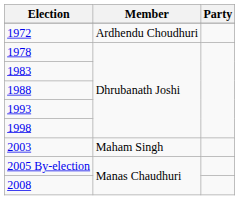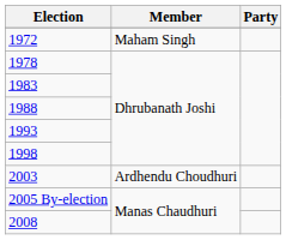 <table class="wikitable sortable">
 <tr>
 <th>Election</th>
 <th>Member</th>
 <th colspan=2>Party</th>
 </tr>
 <tr>
 </tr>
 <tr>
 </tr>
 <tr>
 </tr>
 <tr>
 <td><a href='#'>1972</a></td>
-<td>Ardhendu Choudhuri</td>
+<td>Maham Singh</td>
 <td></td>
 </tr>
 <tr>
 <td><a href='#'>1978</a></td>
 <td rowspan=5>Dhrubanath Joshi</td>
 </tr>
 <tr>
 <td><a href='#'>1983</a></td>
 </tr>
 <tr>
 <td><a href='#'>1988</a></td>
 </tr>
 <tr>
 <td><a href='#'>1993</a></td>
 </tr>
 <tr>
 <td><a href='#'>1998</a></td>
 </tr>
 <tr>
 <td><a href='#'>2003</a></td>
-<td>Maham Singh</td>
+<td>Ardhendu Choudhuri</td>
 <td></td>
 </tr>
 <tr>
 <td><a href='#'>2005 By-election</a></td>
 <td rowspan=2>Manas Chaudhuri</td>
 <td></td>
 </tr>
 <tr>
 <td><a href='#'>2008</a></td>
 </tr>
 </table>
